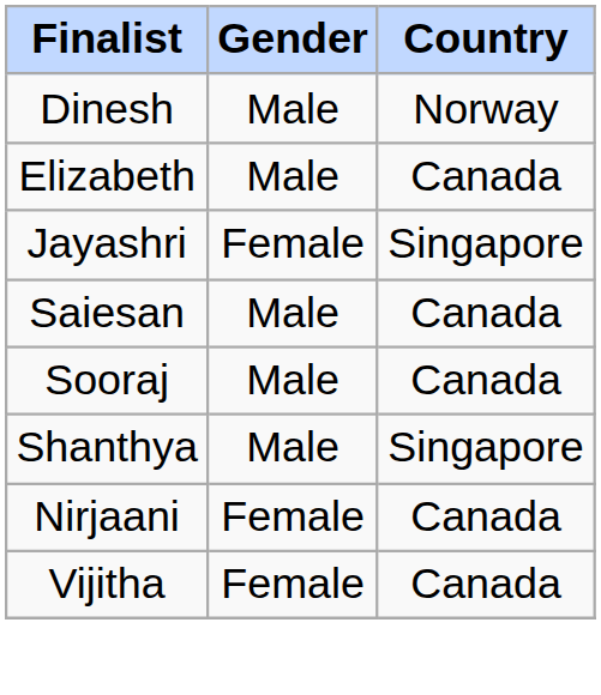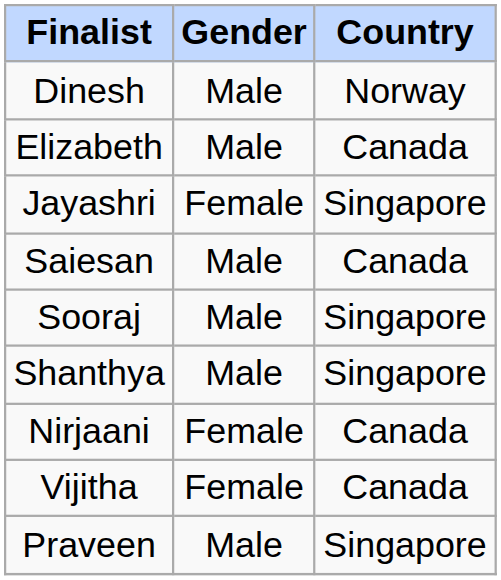 <table class="wikitable sortable" style="text-align: center; width: auto;">
 <tr style="background:#C1D8FF;">
 <th style="background-color:#C1D8FF;">Finalist</th>
 <th style="background-color:#C1D8FF;">Gender</th>
 <th style="background-color:#C1D8FF;">Country</th>
 </tr>
 <tr>
 <td>Dinesh</td>
 <td>Male</td>
 <td>Norway</td>
 </tr>
 <tr>
 <td>Elizabeth</td>
 <td>Male</td>
 <td>Canada</td>
 </tr>
 <tr>
 <td>Jayashri</td>
 <td>Female</td>
 <td>Singapore</td>
 </tr>
 <tr>
 <td>Saiesan</td>
 <td>Male</td>
 <td>Canada</td>
 </tr>
 <tr>
 <td>Sooraj</td>
 <td>Male</td>
-<td>Canada</td>
+<td>Singapore</td>
 </tr>
 <tr>
 <td>Shanthya</td>
 <td>Male</td>
 <td>Singapore</td>
 </tr>
 <tr>
 <td>Nirjaani</td>
 <td>Female</td>
 <td>Canada</td>
 </tr>
 <tr>
 <td>Vijitha</td>
 <td>Female</td>
 <td>Canada</td>
 </tr>
 <tr>
+<td>Praveen</td>
+<td>Male</td>
+<td>Singapore</td>
+</tr>
+<tr>
 </tr>
 </table>
